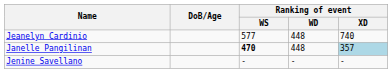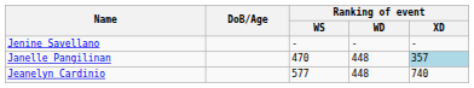 <table class="wikitable" style="width:600px; font-size:95%;">
 <tr>
 <th rowspan="2" align="left">Name</th>
 <th rowspan="2" align="left">DoB/Age</th>
 <th colspan="3" align="center">Ranking of event</th>
 </tr>
 <tr>
 <th align="center">WS</th>
 <th>WD</th>
 <th align="center">XD</th>
 </tr>
 <tr>
+<td><a href='#'>Jenine Savellano</a></td>
+<td></td>
+<td>-</td>
+<td>-</td>
+<td>-</td>
+</tr>
+<tr>
+<td><a href='#'>Janelle Pangilinan</a></td>
+<td></td>
+<td>470</td>
+<td>448</td>
+<td style="background: lightblue;">357</td>
+</tr>
+<tr>
 <td><a href='#'>Jeanelyn Cardinio</a></td>
 <td></td>
 <td>577</td>
 <td>448</td>
 <td>740</td>
 </tr>
-<tr>
-<td><a href='#'>Janelle Pangilinan</a></td>
-<td></td>
-<td><strong>470</strong></td>
-<td>448</td>
-<td style="background: lightblue;">357</td>
-</tr>
-<tr>
-<td><a href='#'>Jenine Savellano</a></td>
-<td></td>
-<td>-</td>
-<td>-</td>
-<td>-</td>
-</tr>
 </table>
